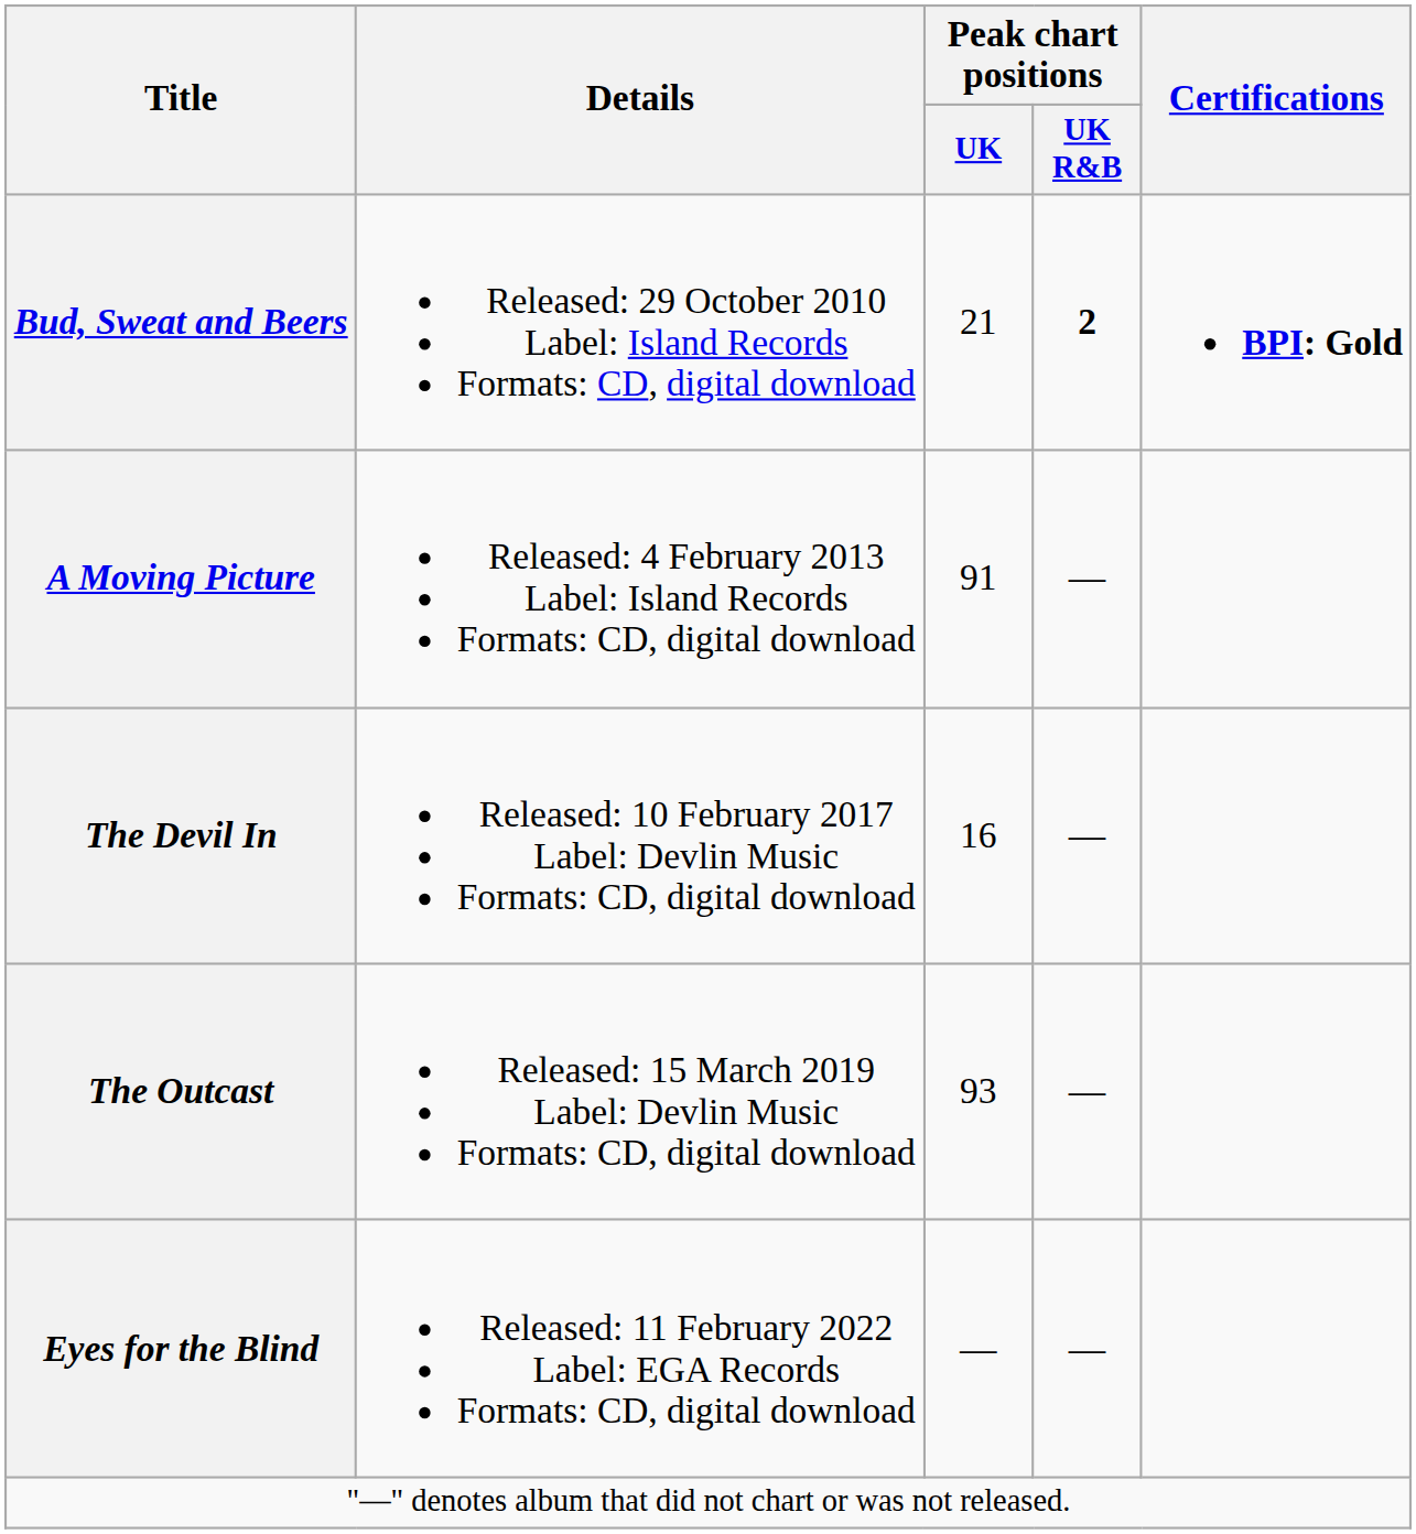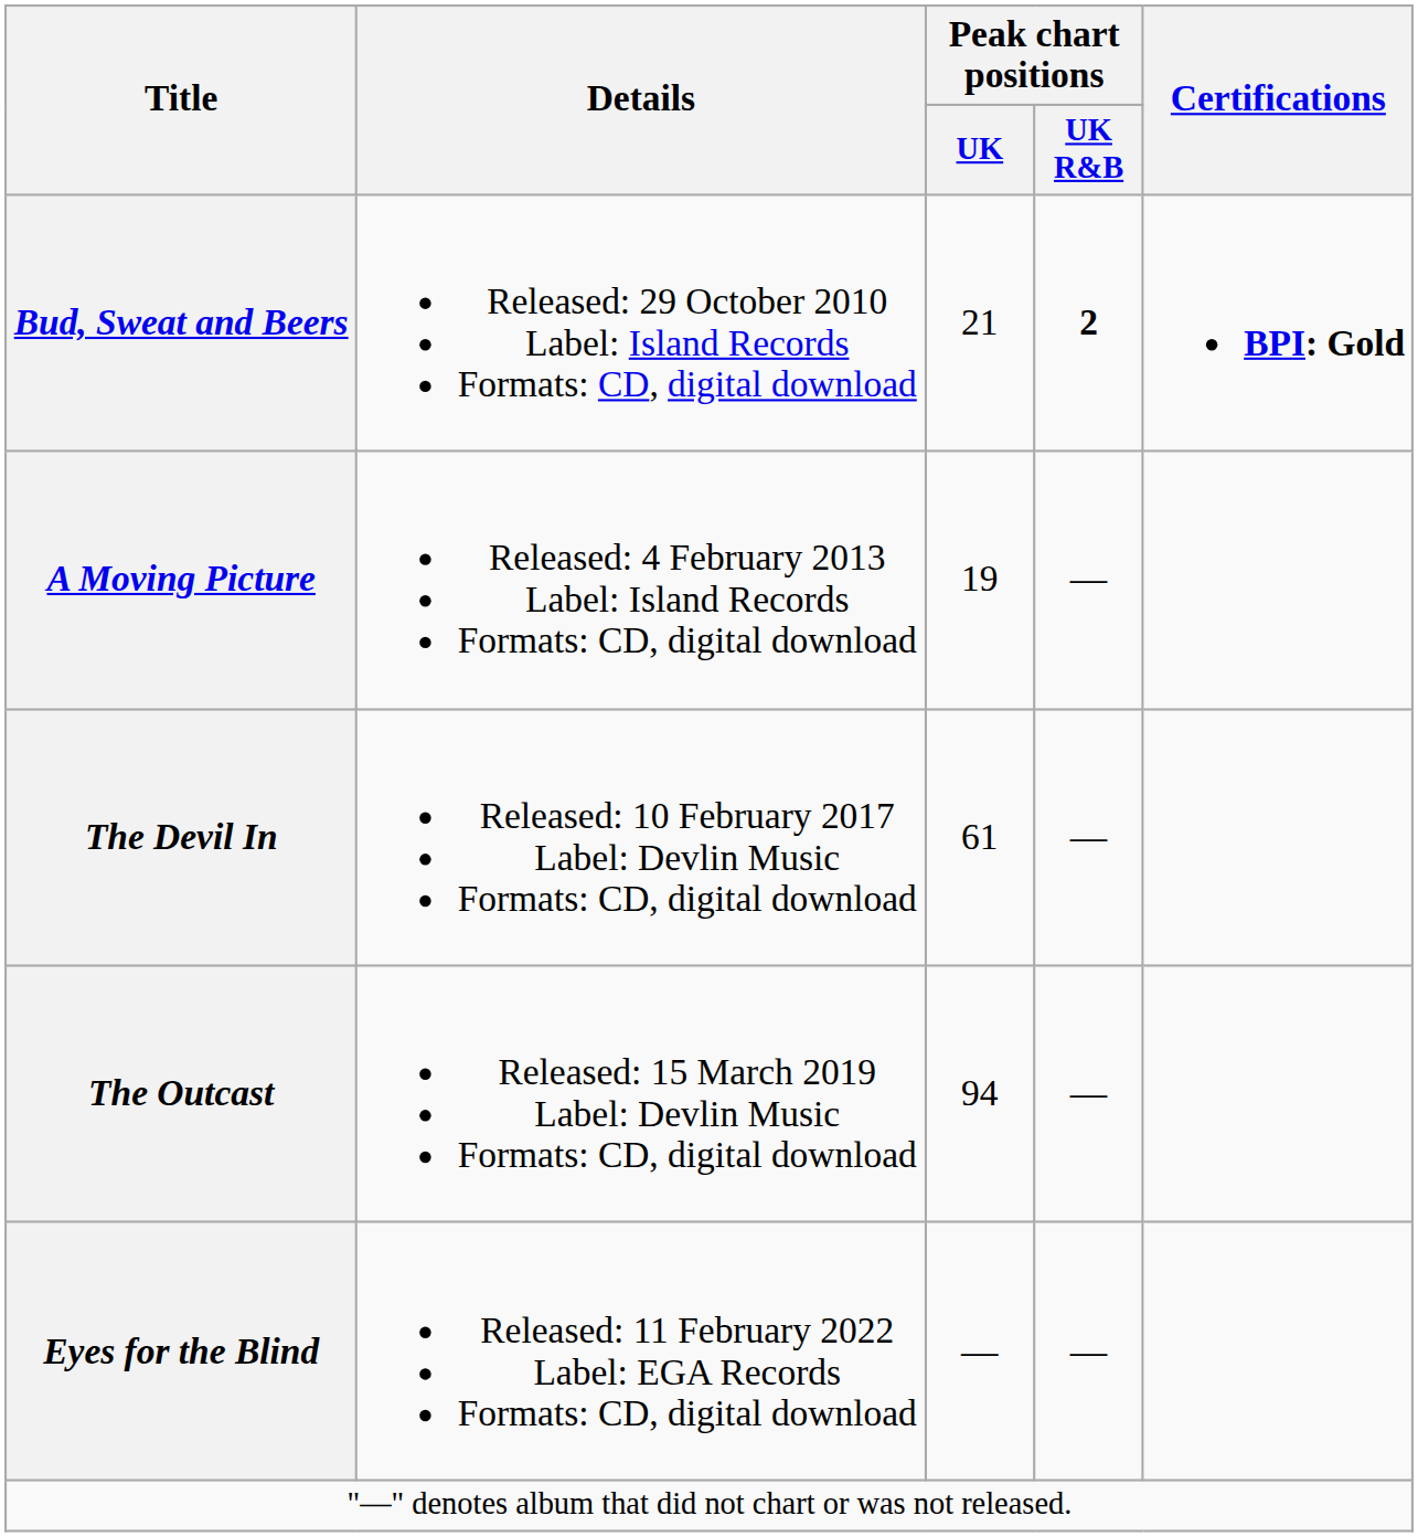 <table class="wikitable plainrowheaders" style="text-align:center;">
 <tr>
 <th scope="col" rowspan="2">Title</th>
 <th scope="col" rowspan="2">Details</th>
 <th scope="col" colspan="2">Peak chart positions</th>
 <th scope="col" rowspan="2"><a href='#'>Certifications</a></th>
 </tr>
 <tr>
 <th scope="col" style="width:3em;font-size:85%;"><a href='#'>UK</a><br></th>
 <th scope="col" style="width:3em;font-size:85%;"><a href='#'>UK<br>R&B</a><br></th>
 </tr>
 <tr>
 <th scope="row"><em><a href='#'>Bud, Sweat and Beers</a></em></th>
 <td><br><ul><li>Released: 29 October 2010</li><li>Label: <a href='#'>Island Records</a></li><li>Formats: <a href='#'>CD</a>, <a href='#'>digital download</a></li></ul></td>
 <td>21</td>
 <td><strong>2</strong></td>
 <td><strong><br><ul><li><a href='#'>BPI</a>: Gold</li></ul></strong></td>
 </tr>
 <tr>
 <th scope="row"><em><a href='#'>A Moving Picture</a></em></th>
 <td><br><ul><li>Released: 4 February 2013</li><li>Label: Island Records</li><li>Formats: CD, digital download</li></ul></td>
-<td>91</td>
+<td>19</td>
 <td>—</td>
 <td></td>
 </tr>
 <tr>
 <th scope="row"><em>The Devil In</em></th>
 <td><br><ul><li>Released: 10 February 2017</li><li>Label: Devlin Music</li><li>Formats: CD, digital download</li></ul></td>
-<td>16</td>
+<td>61</td>
 <td>—</td>
 <td></td>
 </tr>
 <tr>
 <th scope="row"><em>The Outcast</em></th>
 <td><br><ul><li>Released: 15 March 2019</li><li>Label: Devlin Music</li><li>Formats: CD, digital download</li></ul></td>
-<td>93</td>
+<td>94</td>
 <td>—</td>
 <td></td>
 </tr>
 <tr>
 <th scope="row"><em>Eyes for the Blind</em></th>
 <td><br><ul><li>Released: 11 February 2022</li><li>Label: EGA Records</li><li>Formats: CD, digital download</li></ul></td>
 <td>—</td>
 <td>—</td>
 <td></td>
 </tr>
 <tr>
 <td colspan="14" style="font-size:85%">"—" denotes album that did not chart or was not released.</td>
 </tr>
 </table>
